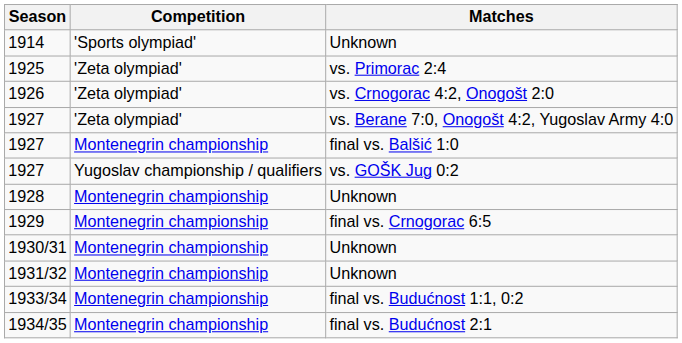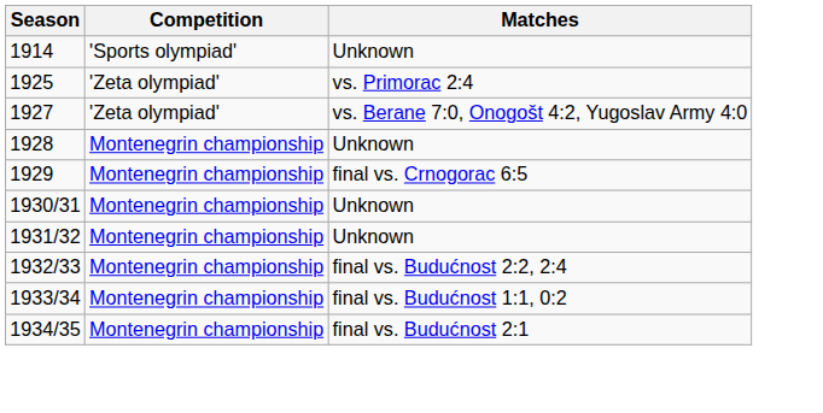 <table class="wikitable">
 <tr>
 <th>Season</th>
 <th>Competition</th>
 <th>Matches</th>
 </tr>
 <tr>
 <td>1914</td>
 <td>'Sports olympiad'</td>
 <td>Unknown</td>
 </tr>
 <tr>
 <td>1925</td>
 <td>'Zeta olympiad'</td>
 <td>vs. <a href='#'>Primorac</a> 2:4</td>
 </tr>
 <tr>
-<td>1926</td>
-<td>'Zeta olympiad'</td>
-<td>vs. <a href='#'>Crnogorac</a> 4:2, <a href='#'>Onogošt</a> 2:0</td>
-</tr>
-<tr>
 <td>1927</td>
 <td>'Zeta olympiad'</td>
 <td>vs. <a href='#'>Berane</a> 7:0, <a href='#'>Onogošt</a> 4:2, Yugoslav Army 4:0</td>
-</tr>
-<tr>
-<td>1927</td>
-<td><a href='#'>Montenegrin championship</a></td>
-<td>final vs. <a href='#'>Balšić</a> 1:0</td>
-</tr>
-<tr>
-<td>1927</td>
-<td>Yugoslav championship / qualifiers</td>
-<td>vs. <a href='#'>GOŠK Jug</a> 0:2</td>
 </tr>
 <tr>
 <td>1928</td>
 <td><a href='#'>Montenegrin championship</a></td>
 <td>Unknown</td>
 </tr>
 <tr>
 <td>1929</td>
 <td><a href='#'>Montenegrin championship</a></td>
 <td>final vs. <a href='#'>Crnogorac</a> 6:5</td>
 </tr>
 <tr>
 <td>1930/31</td>
 <td><a href='#'>Montenegrin championship</a></td>
 <td>Unknown</td>
 </tr>
 <tr>
 <td>1931/32</td>
 <td><a href='#'>Montenegrin championship</a></td>
 <td>Unknown</td>
 </tr>
 <tr>
+<td>1932/33</td>
+<td><a href='#'>Montenegrin championship</a></td>
+<td>final vs. <a href='#'>Budućnost</a> 2:2, 2:4</td>
+</tr>
+<tr>
 <td>1933/34</td>
 <td><a href='#'>Montenegrin championship</a></td>
 <td>final vs. <a href='#'>Budućnost</a> 1:1, 0:2</td>
 </tr>
 <tr>
 <td>1934/35</td>
 <td><a href='#'>Montenegrin championship</a></td>
 <td>final vs. <a href='#'>Budućnost</a> 2:1</td>
 </tr>
 </table>
